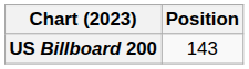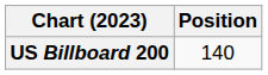 <table class="wikitable plainrowheaders" style="text-align:center">
 <tr>
 <th scope="col">Chart (2023)</th>
 <th scope="col">Position</th>
 </tr>
 <tr>
 <th scope="row">US <em>Billboard</em> 200</th>
-<td>143</td>
+<td>140</td>
 </tr>
 </table>
